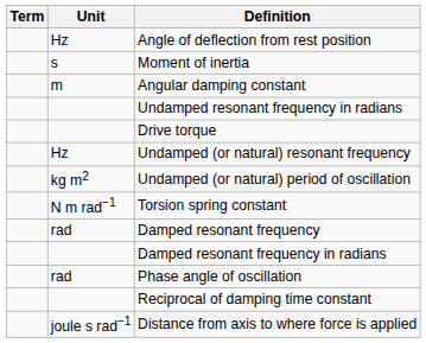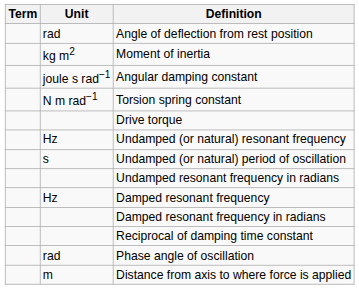 <table class="wikitable" style="float:right">
 <tr>
 <th>Term</th>
 <th>Unit</th>
 <th>Definition</th>
 </tr>
 <tr>
 <td></td>
-<td>Hz</td>
+<td>rad</td>
 <td>Angle of deflection from rest position</td>
 </tr>
 <tr>
 <td></td>
-<td>s</td>
+<td>kg m<sup>2</sup></td>
 <td>Moment of inertia</td>
 </tr>
 <tr>
 <td></td>
-<td>m</td>
+<td>joule s rad<sup>−1</sup></td>
 <td>Angular damping constant</td>
 </tr>
 <tr>
 <td></td>
-<td></td>
-<td>Undamped resonant frequency in radians</td>
+<td>N m rad<sup>−1</sup></td>
+<td>Torsion spring constant</td>
 </tr>
 <tr>
 <td></td>
 <td></td>
 <td>Drive torque</td>
 </tr>
 <tr>
 <td></td>
 <td>Hz</td>
 <td>Undamped (or natural) resonant frequency</td>
 </tr>
 <tr>
 <td></td>
-<td>kg m<sup>2</sup></td>
+<td>s</td>
 <td>Undamped (or natural) period of oscillation</td>
 </tr>
 <tr>
 <td></td>
-<td>N m rad<sup>−1</sup></td>
-<td>Torsion spring constant</td>
+<td></td>
+<td>Undamped resonant frequency in radians</td>
 </tr>
 <tr>
 <td></td>
-<td>rad</td>
+<td>Hz</td>
 <td>Damped resonant frequency</td>
 </tr>
 <tr>
 <td></td>
 <td></td>
 <td>Damped resonant frequency in radians</td>
 </tr>
 <tr>
 <td></td>
+<td></td>
+<td>Reciprocal of damping time constant</td>
+</tr>
+<tr>
+<td></td>
 <td>rad</td>
 <td>Phase angle of oscillation</td>
 </tr>
 <tr>
 <td></td>
-<td></td>
-<td>Reciprocal of damping time constant</td>
-</tr>
-<tr>
-<td></td>
-<td>joule s rad<sup>−1</sup></td>
+<td>m</td>
 <td>Distance from axis to where force is applied</td>
 </tr>
 </table>
